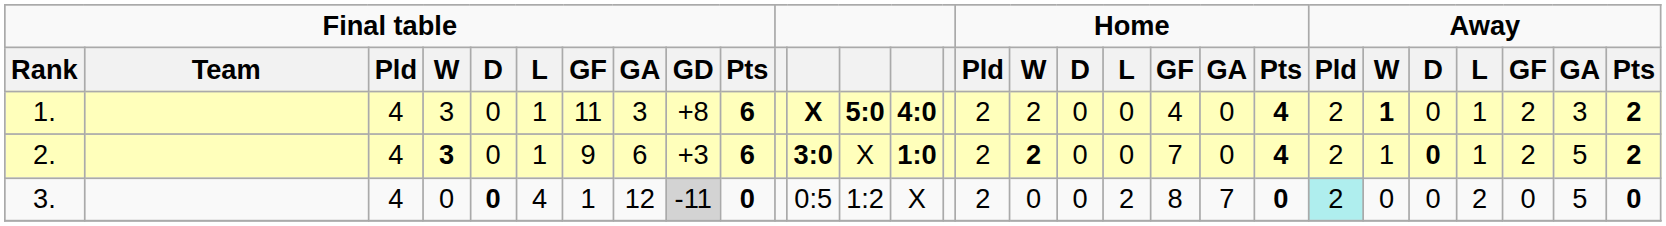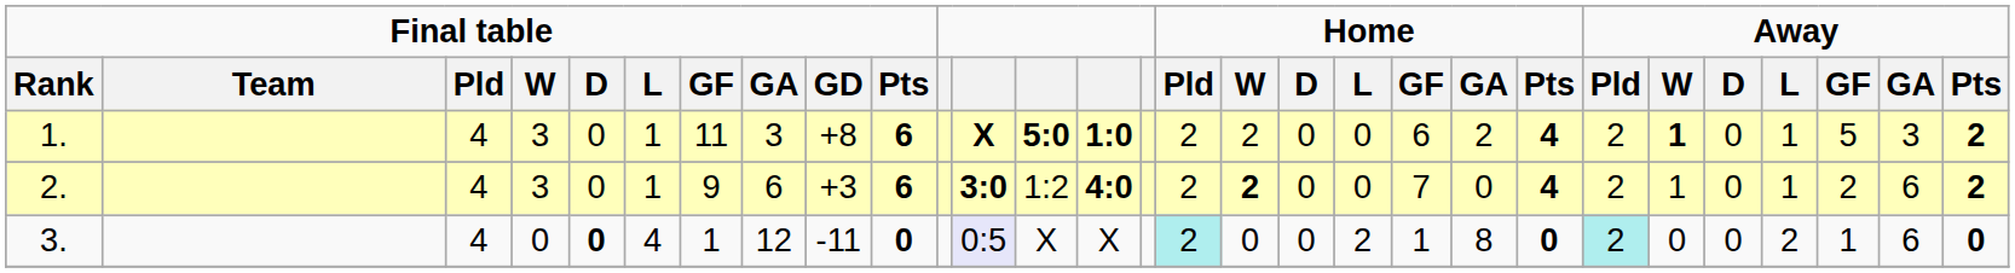 <table class="wikitable">
 <tr>
 <td colspan=10 align=center><strong>Final table</strong></td>
 <td colspan=5></td>
 <td colspan=7 align=center><strong>Home</strong></td>
 <td colspan=7 align=center><strong>Away</strong></td>
 </tr>
 <tr>
 <th bgcolor="#efefef">Rank</th>
 <th bgcolor="#efefef" width="160">Team</th>
 <th bgcolor="#efefef" width="20">Pld</th>
 <th bgcolor="#efefef" width="20">W</th>
 <th bgcolor="#efefef" width="20">D</th>
 <th bgcolor="#efefef" width="20">L</th>
 <th bgcolor="#efefef" width="20">GF</th>
 <th bgcolor="#efefef" width="20">GA</th>
 <th bgcolor="#efefef" width="20">GD</th>
 <th bgcolor="#efefef" width="20">Pts</th>
 <th bgcolor="#efefef"></th>
 <th bgcolor="#efefef" width="20"></th>
 <th bgcolor="#efefef" width="20"></th>
 <th bgcolor="#efefef" width="20"></th>
 <th bgcolor="#efefef"></th>
 <th bgcolor="#efefef" width="20">Pld</th>
 <th bgcolor="#efefef" width="20">W</th>
 <th bgcolor="#efefef" width="20">D</th>
 <th bgcolor="#efefef" width="20">L</th>
 <th bgcolor="#efefef" width="20">GF</th>
 <th bgcolor="#efefef" width="20">GA</th>
 <th bgcolor="#efefef" width="20">Pts</th>
 <th bgcolor="#efefef" width="20">Pld</th>
 <th bgcolor="#efefef" width="20">W</th>
 <th bgcolor="#efefef" width="20">D</th>
 <th bgcolor="#efefef" width="20">L</th>
 <th bgcolor="#efefef" width="20">GF</th>
 <th bgcolor="#efefef" width="20">GA</th>
 <th bgcolor="#efefef" width="20">Pts</th>
 </tr>
 <tr align=center bgcolor=#FFFFBB>
 <td>1.</td>
 <td align=left></td>
 <td>4</td>
 <td>3</td>
 <td>0</td>
 <td>1</td>
 <td>11</td>
 <td>3</td>
 <td>+8</td>
 <td><strong>6</strong></td>
 <td></td>
 <td><strong>X</strong></td>
 <td><strong>5:0</strong></td>
-<td><strong>4:0</strong></td>
+<td><strong>1:0</strong></td>
 <td></td>
 <td>2</td>
 <td>2</td>
 <td>0</td>
 <td>0</td>
-<td>4</td>
-<td>0</td>
+<td>6</td>
+<td>2</td>
 <td><strong>4</strong></td>
 <td>2</td>
 <td><strong>1</strong></td>
 <td>0</td>
 <td>1</td>
-<td>2</td>
+<td>5</td>
 <td>3</td>
 <td><strong>2</strong></td>
 </tr>
 <tr align=center bgcolor=#FFFFBB>
 <td>2.</td>
 <td align=left></td>
 <td>4</td>
-<td><strong>3</strong></td>
+<td>3</td>
 <td>0</td>
 <td>1</td>
 <td>9</td>
 <td>6</td>
 <td>+3</td>
 <td><strong>6</strong></td>
 <td></td>
 <td><strong>3:0</strong></td>
-<td>X</td>
-<td><strong>1:0</strong></td>
+<td>1:2</td>
+<td><strong>4:0</strong></td>
 <td></td>
 <td>2</td>
 <td><strong>2</strong></td>
 <td>0</td>
 <td>0</td>
 <td>7</td>
 <td>0</td>
 <td><strong>4</strong></td>
 <td>2</td>
 <td>1</td>
-<td><strong>0</strong></td>
+<td>0</td>
 <td>1</td>
 <td>2</td>
-<td>5</td>
+<td>6</td>
 <td><strong>2</strong></td>
 </tr>
 <tr align=center>
 <td>3.</td>
 <td align=left></td>
 <td>4</td>
 <td>0</td>
 <td><strong>0</strong></td>
 <td>4</td>
 <td>1</td>
 <td>12</td>
-<td style="background: lightgrey;">-11</td>
+<td>-11</td>
 <td><strong>0</strong></td>
 <td></td>
-<td>0:5</td>
-<td>1:2</td>
+<td style="background: lavender;">0:5</td>
+<td>X</td>
 <td>X</td>
 <td></td>
-<td>2</td>
+<td style="background: paleturquoise;">2</td>
 <td>0</td>
 <td>0</td>
 <td>2</td>
+<td>1</td>
 <td>8</td>
-<td>7</td>
 <td><strong>0</strong></td>
 <td style="background: paleturquoise;">2</td>
 <td>0</td>
 <td>0</td>
 <td>2</td>
-<td>0</td>
-<td>5</td>
+<td>1</td>
+<td>6</td>
 <td><strong>0</strong></td>
 </tr>
 <tr align=center>
 </tr>
 </table>
